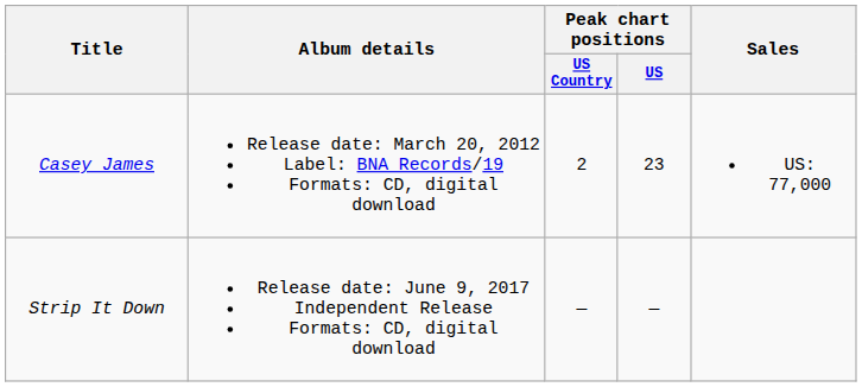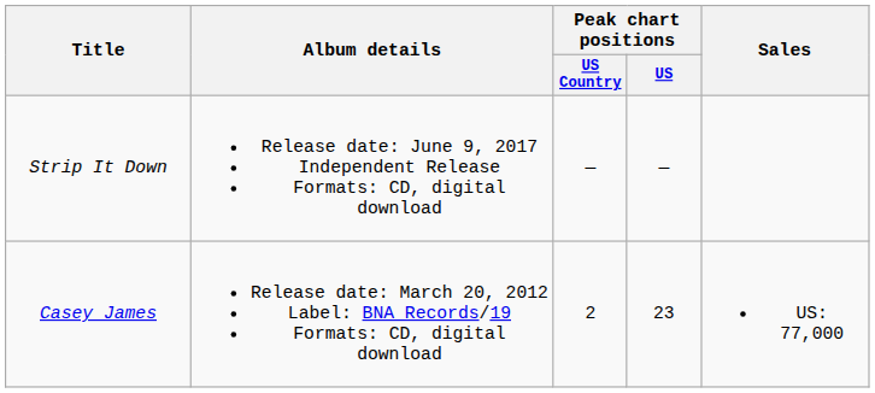 <table class="wikitable plainrowheaders" style="text-align:center;">
 <tr>
 <th rowspan="2" style="width:10em;">Title</th>
 <th rowspan="2" style="width:20em;">Album details</th>
 <th scope="col" colspan="2">Peak chart<br>positions</th>
 <th scope="col" rowspan="2" style="width:9em;">Sales</th>
 </tr>
 <tr style="font-size:smaller;">
 <th scope="col" style="width:4.5em"><a href='#'>US Country</a><br></th>
 <th scope="col" style="width:4.5em"><a href='#'>US</a><br></th>
 </tr>
 <tr>
+<td><em>Strip It Down</em></td>
+<td><br><ul><li>Release date: June 9, 2017</li><li>Independent Release</li><li>Formats: CD, digital download</li></ul></td>
+<td>—</td>
+<td>—</td>
+<td></td>
+</tr>
+<tr>
 <td scope="row"><em><a href='#'>Casey James</a></em></td>
 <td><br><ul><li>Release date: March 20, 2012</li><li>Label: <a href='#'>BNA Records</a>/<a href='#'>19</a></li><li>Formats: CD, digital download</li></ul></td>
 <td>2</td>
 <td>23</td>
 <td><br><ul><li>US: 77,000</li></ul></td>
 </tr>
-<tr>
-<td><em>Strip It Down</em></td>
-<td><br><ul><li>Release date: June 9, 2017</li><li>Independent Release</li><li>Formats: CD, digital download</li></ul></td>
-<td>—</td>
-<td>—</td>
-<td></td>
-</tr>
 </table>
